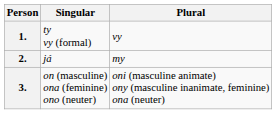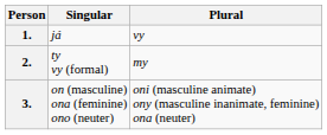 <table class="wikitable floatright">
 <tr>
 <th>Person</th>
 <th>Singular</th>
 <th>Plural</th>
 </tr>
 <tr>
 <th>1.</th>
-<td><em>ty</em><br><em>vy</em> (formal)</td>
+<td><em>já</em></td>
 <td><em>vy</em></td>
 </tr>
 <tr>
 <th>2.</th>
-<td><em>já</em></td>
+<td><em>ty</em><br><em>vy</em> (formal)</td>
 <td><em>my</em></td>
 </tr>
 <tr>
 <th>3.</th>
 <td><em>on</em> (masculine)<br><em>ona</em> (feminine)<br><em>ono</em> (neuter)</td>
 <td><em>oni</em> (masculine animate)<br><em>ony</em> (masculine inanimate, feminine)<br><em>ona</em> (neuter)</td>
 </tr>
 </table>
